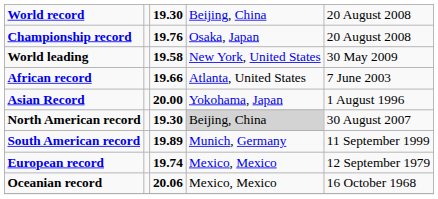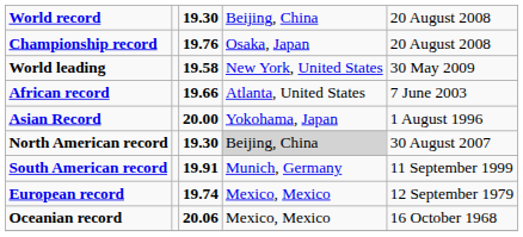 <table class="wikitable">
 <tr>
 <td><strong><a href='#'>World record</a></strong></td>
 <td></td>
 <td><strong>19.30</strong></td>
 <td><a href='#'>Beijing</a>, <a href='#'>China</a></td>
 <td>20 August 2008</td>
 </tr>
 <tr>
 <td><strong><a href='#'>Championship record</a></strong></td>
 <td></td>
 <td><strong>19.76</strong></td>
 <td><a href='#'>Osaka</a>, <a href='#'>Japan</a></td>
 <td>20 August 2008</td>
 </tr>
 <tr>
 <td><strong>World leading</strong></td>
 <td></td>
 <td><strong>19.58</strong></td>
 <td><a href='#'>New York</a>, <a href='#'>United States</a></td>
 <td>30 May 2009</td>
 </tr>
 <tr>
 <td><strong><a href='#'>African record</a></strong></td>
 <td></td>
 <td><strong>19.66</strong></td>
 <td><a href='#'>Atlanta</a>, United States</td>
 <td>7 June 2003</td>
 </tr>
 <tr>
 <td><strong><a href='#'>Asian Record</a></strong></td>
 <td></td>
 <td><strong>20.00</strong></td>
 <td><a href='#'>Yokohama</a>, <a href='#'>Japan</a></td>
 <td>1 August 1996</td>
 </tr>
 <tr>
 <td><strong>North American record</strong></td>
 <td></td>
 <td><strong>19.30</strong></td>
 <td style="background: lightgrey;">Beijing, China</td>
 <td>30 August 2007</td>
 </tr>
 <tr>
 <td><strong><a href='#'>South American record</a></strong></td>
 <td></td>
-<td><strong>19.89</strong></td>
+<td><strong>19.91</strong></td>
 <td><a href='#'>Munich</a>, <a href='#'>Germany</a></td>
 <td>11 September 1999</td>
 </tr>
 <tr>
 <td><strong><a href='#'>European record</a></strong></td>
 <td></td>
 <td><strong>19.74</strong></td>
 <td><a href='#'>Mexico</a>, <a href='#'>Mexico</a></td>
 <td>12 September 1979</td>
 </tr>
 <tr>
 <td><strong>Oceanian record</strong></td>
 <td></td>
 <td><strong>20.06</strong></td>
 <td>Mexico, Mexico</td>
 <td>16 October 1968</td>
 </tr>
 <tr>
 </tr>
 </table>
